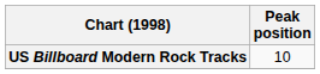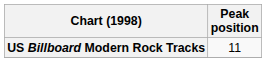 <table class="wikitable sortable plainrowheaders" style="text-align:center">
 <tr>
 <th scope="col">Chart (1998)</th>
 <th scope="col">Peak<br>position</th>
 </tr>
 <tr>
 <th scope="row">US <em>Billboard</em> Modern Rock Tracks</th>
-<td>10</td>
+<td>11</td>
 </tr>
 <tr>
 </tr>
 </table>
